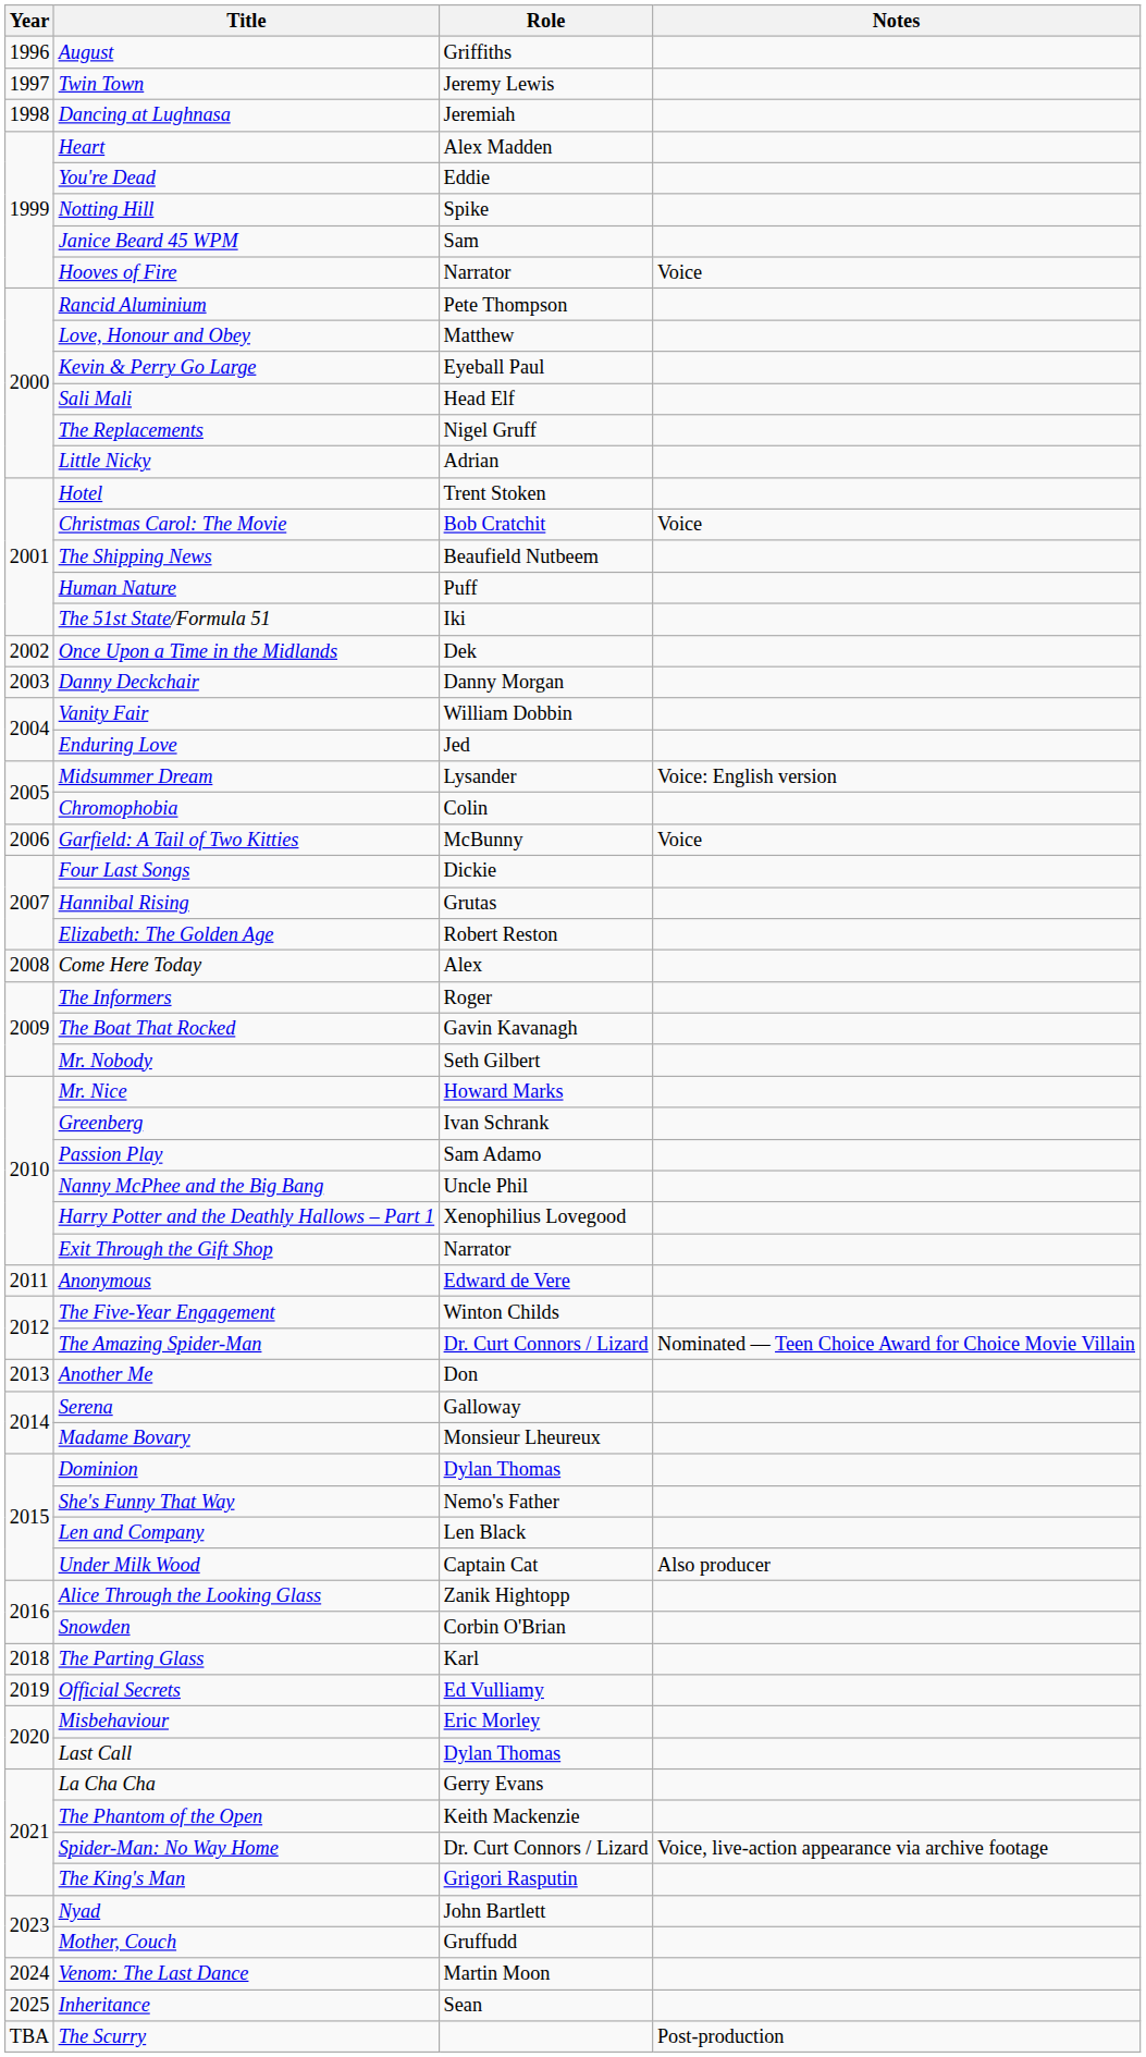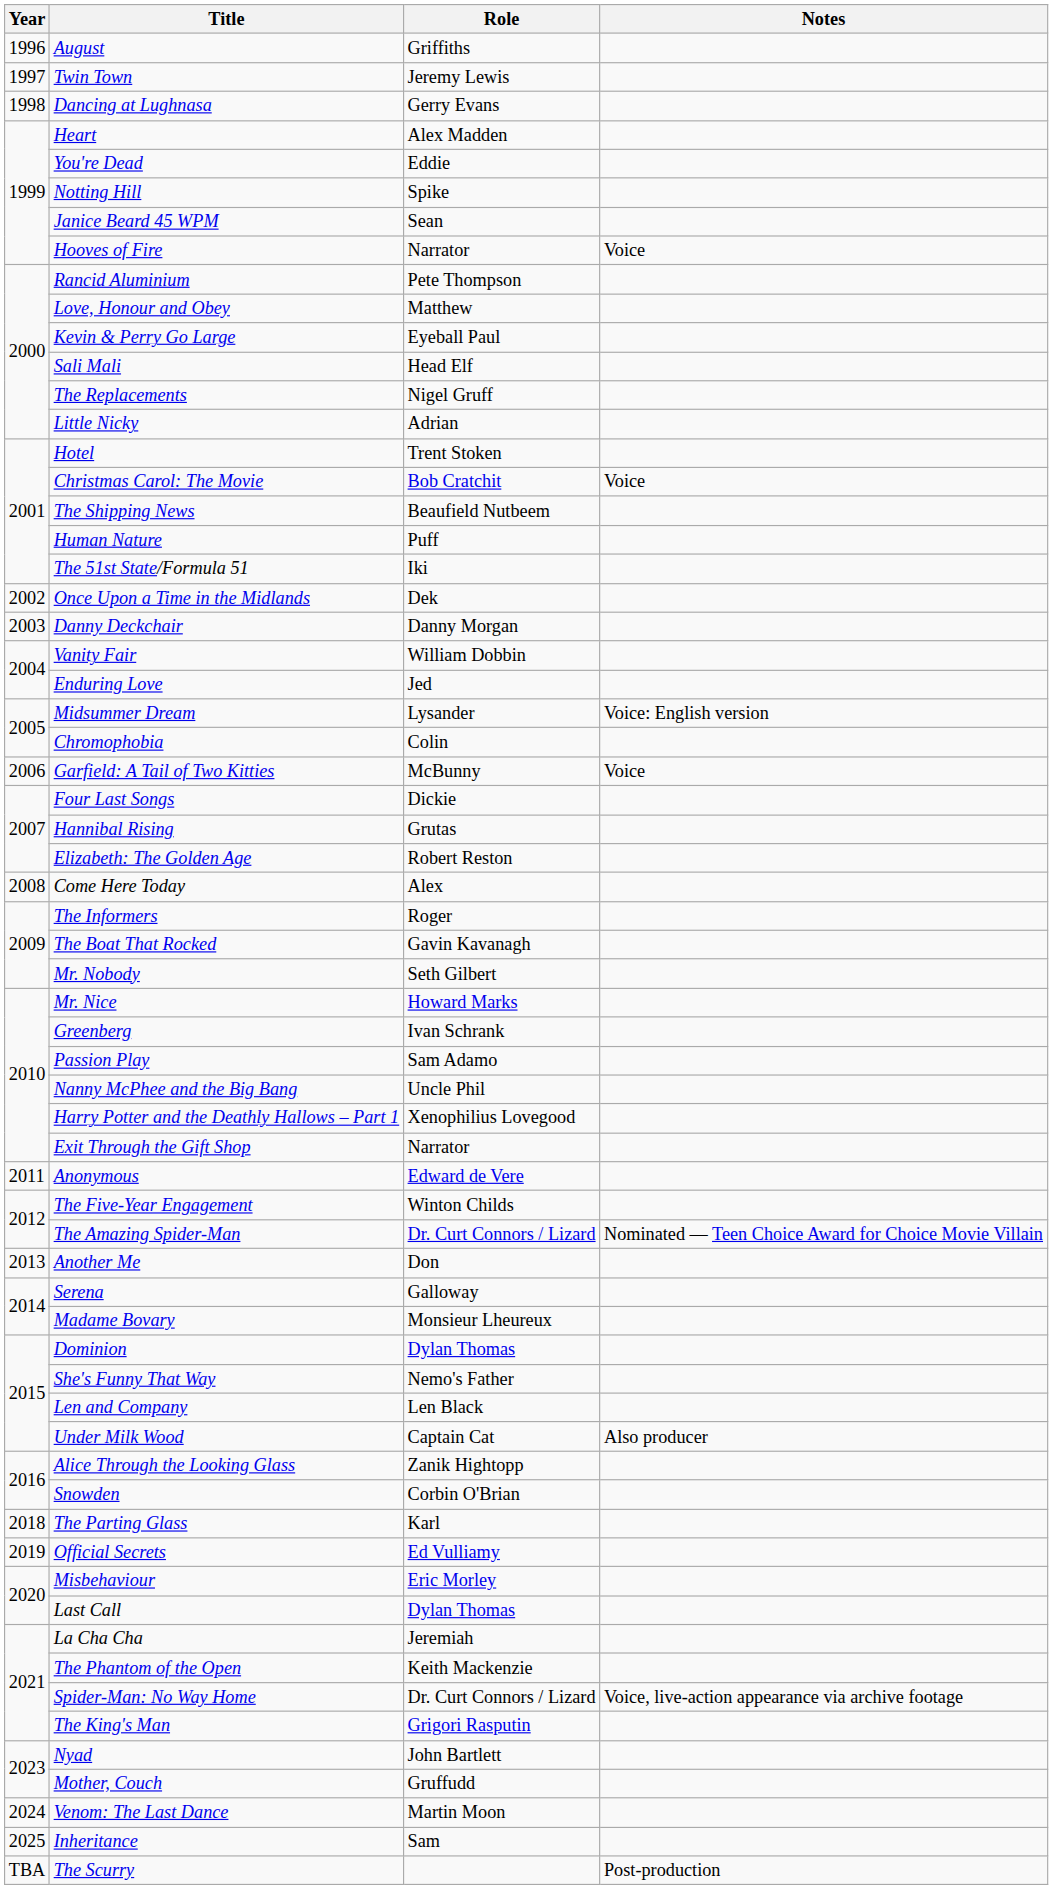 <table class="wikitable sortable">
 <tr>
 <th>Year</th>
 <th>Title</th>
 <th>Role</th>
 <th>Notes</th>
 </tr>
 <tr>
 <td>1996</td>
 <td><em><a href='#'>August</a></em></td>
 <td>Griffiths</td>
 <td></td>
 </tr>
 <tr>
 <td>1997</td>
 <td><em><a href='#'>Twin Town</a></em></td>
 <td>Jeremy Lewis</td>
 <td></td>
 </tr>
 <tr>
 <td>1998</td>
 <td><em><a href='#'>Dancing at Lughnasa</a></em></td>
-<td>Jeremiah</td>
+<td>Gerry Evans</td>
 <td></td>
 </tr>
 <tr>
 <td rowspan="5">1999</td>
 <td><em><a href='#'>Heart</a></em></td>
 <td>Alex Madden</td>
 <td></td>
 </tr>
 <tr>
 <td><em><a href='#'>You're Dead</a></em></td>
 <td>Eddie</td>
 <td></td>
 </tr>
 <tr>
 <td><em><a href='#'>Notting Hill</a></em></td>
 <td>Spike</td>
 <td></td>
 </tr>
 <tr>
 <td><em><a href='#'>Janice Beard 45 WPM</a></em></td>
-<td>Sam</td>
+<td>Sean</td>
 <td></td>
 </tr>
 <tr>
 <td><em><a href='#'>Hooves of Fire</a></em></td>
 <td>Narrator</td>
 <td>Voice</td>
 </tr>
 <tr>
 <td rowspan="6">2000</td>
 <td><em><a href='#'>Rancid Aluminium</a></em></td>
 <td>Pete Thompson</td>
 <td></td>
 </tr>
 <tr>
 <td><em><a href='#'>Love, Honour and Obey</a></em></td>
 <td>Matthew</td>
 <td></td>
 </tr>
 <tr>
 <td><em><a href='#'>Kevin & Perry Go Large</a></em></td>
 <td>Eyeball Paul</td>
 <td></td>
 </tr>
 <tr>
 <td><em><a href='#'>Sali Mali</a></em></td>
 <td>Head Elf</td>
 <td></td>
 </tr>
 <tr>
 <td><em><a href='#'>The Replacements</a></em></td>
 <td>Nigel Gruff</td>
 <td></td>
 </tr>
 <tr>
 <td><em><a href='#'>Little Nicky</a></em></td>
 <td>Adrian</td>
 <td></td>
 </tr>
 <tr>
 <td rowspan="5">2001</td>
 <td><em><a href='#'>Hotel</a></em></td>
 <td>Trent Stoken</td>
 <td></td>
 </tr>
 <tr>
 <td><em><a href='#'>Christmas Carol: The Movie</a></em></td>
 <td><a href='#'>Bob Cratchit</a></td>
 <td>Voice</td>
 </tr>
 <tr>
 <td><em><a href='#'>The Shipping News</a></em></td>
 <td>Beaufield Nutbeem</td>
 <td></td>
 </tr>
 <tr>
 <td><em><a href='#'>Human Nature</a></em></td>
 <td>Puff</td>
 <td></td>
 </tr>
 <tr>
 <td><em><a href='#'>The 51st State</a>/Formula 51</em></td>
 <td>Iki</td>
 <td></td>
 </tr>
 <tr>
 <td>2002</td>
 <td><em><a href='#'>Once Upon a Time in the Midlands</a></em></td>
 <td>Dek</td>
 <td></td>
 </tr>
 <tr>
 <td>2003</td>
 <td><em><a href='#'>Danny Deckchair</a></em></td>
 <td>Danny Morgan</td>
 <td></td>
 </tr>
 <tr>
 <td rowspan="2">2004</td>
 <td><em><a href='#'>Vanity Fair</a></em></td>
 <td>William Dobbin</td>
 <td></td>
 </tr>
 <tr>
 <td><em><a href='#'>Enduring Love</a></em></td>
 <td>Jed</td>
 <td></td>
 </tr>
 <tr>
 <td rowspan="2">2005</td>
 <td><em><a href='#'>Midsummer Dream</a></em></td>
 <td>Lysander</td>
 <td>Voice: English version</td>
 </tr>
 <tr>
 <td><em><a href='#'>Chromophobia</a></em></td>
 <td>Colin</td>
 <td></td>
 </tr>
 <tr>
 <td>2006</td>
 <td><em><a href='#'>Garfield: A Tail of Two Kitties</a></em></td>
 <td>McBunny</td>
 <td>Voice</td>
 </tr>
 <tr>
 <td rowspan="3">2007</td>
 <td><em><a href='#'>Four Last Songs</a></em></td>
 <td>Dickie</td>
 <td></td>
 </tr>
 <tr>
 <td><em><a href='#'>Hannibal Rising</a></em></td>
 <td>Grutas</td>
 <td></td>
 </tr>
 <tr>
 <td><em><a href='#'>Elizabeth: The Golden Age</a></em></td>
 <td>Robert Reston</td>
 <td></td>
 </tr>
 <tr>
 <td>2008</td>
 <td><em>Come Here Today</em></td>
 <td>Alex</td>
 <td></td>
 </tr>
 <tr>
 <td rowspan="3">2009</td>
 <td><em><a href='#'>The Informers</a></em></td>
 <td>Roger</td>
 <td></td>
 </tr>
 <tr>
 <td><em><a href='#'>The Boat That Rocked</a></em></td>
 <td>Gavin Kavanagh</td>
 <td></td>
 </tr>
 <tr>
 <td><em><a href='#'>Mr. Nobody</a></em></td>
 <td>Seth Gilbert</td>
 <td></td>
 </tr>
 <tr>
 <td rowspan="6">2010</td>
 <td><em><a href='#'>Mr. Nice</a></em></td>
 <td><a href='#'>Howard Marks</a></td>
 <td></td>
 </tr>
 <tr>
 <td><em><a href='#'>Greenberg</a></em></td>
 <td>Ivan Schrank</td>
 <td></td>
 </tr>
 <tr>
 <td><em><a href='#'>Passion Play</a></em></td>
 <td>Sam Adamo</td>
 <td></td>
 </tr>
 <tr>
 <td><em><a href='#'>Nanny McPhee and the Big Bang</a></em></td>
 <td>Uncle Phil</td>
 <td></td>
 </tr>
 <tr>
 <td><em><a href='#'>Harry Potter and the Deathly Hallows – Part 1</a></em></td>
 <td>Xenophilius Lovegood</td>
 <td></td>
 </tr>
 <tr>
 <td><em><a href='#'>Exit Through the Gift Shop</a></em></td>
 <td>Narrator</td>
 <td></td>
 </tr>
 <tr>
 <td>2011</td>
 <td><em><a href='#'>Anonymous</a></em></td>
 <td><a href='#'>Edward de Vere</a></td>
 <td></td>
 </tr>
 <tr>
 <td rowspan="2">2012</td>
 <td><em><a href='#'>The Five-Year Engagement</a></em></td>
 <td>Winton Childs</td>
 <td></td>
 </tr>
 <tr>
 <td><em><a href='#'>The Amazing Spider-Man</a></em></td>
 <td><a href='#'>Dr. Curt Connors / Lizard</a></td>
 <td>Nominated — <a href='#'>Teen Choice Award for Choice Movie Villain</a></td>
 </tr>
 <tr>
 <td>2013</td>
 <td><em><a href='#'>Another Me</a></em></td>
 <td>Don</td>
 <td></td>
 </tr>
 <tr>
 <td rowspan="2">2014</td>
 <td><em><a href='#'>Serena</a></em></td>
 <td>Galloway</td>
 <td></td>
 </tr>
 <tr>
 <td><em><a href='#'>Madame Bovary</a></em></td>
 <td>Monsieur Lheureux</td>
 <td></td>
 </tr>
 <tr>
 <td rowspan="4">2015</td>
 <td><em><a href='#'>Dominion</a></em></td>
 <td><a href='#'>Dylan Thomas</a></td>
 <td></td>
 </tr>
 <tr>
 <td><em><a href='#'>She's Funny That Way</a></em></td>
 <td>Nemo's Father</td>
 <td></td>
 </tr>
 <tr>
 <td><em><a href='#'>Len and Company</a></em></td>
 <td>Len Black</td>
 <td></td>
 </tr>
 <tr>
 <td><em><a href='#'>Under Milk Wood</a></em></td>
 <td>Captain Cat</td>
 <td>Also producer</td>
 </tr>
 <tr>
 <td rowspan="2">2016</td>
 <td><em><a href='#'>Alice Through the Looking Glass</a></em></td>
 <td>Zanik Hightopp</td>
 <td></td>
 </tr>
 <tr>
 <td><em><a href='#'>Snowden</a></em></td>
 <td>Corbin O'Brian</td>
 <td></td>
 </tr>
 <tr>
 <td>2018</td>
 <td><em><a href='#'>The Parting Glass</a></em></td>
 <td>Karl</td>
 <td></td>
 </tr>
 <tr>
 <td>2019</td>
 <td><em><a href='#'>Official Secrets</a></em></td>
 <td><a href='#'>Ed Vulliamy</a></td>
 <td></td>
 </tr>
 <tr>
 <td rowspan="2">2020</td>
 <td><em><a href='#'>Misbehaviour</a></em></td>
 <td><a href='#'>Eric Morley</a></td>
 <td></td>
 </tr>
 <tr>
 <td><em>Last Call</em></td>
 <td><a href='#'>Dylan Thomas</a></td>
 <td></td>
 </tr>
 <tr>
 <td rowspan="4">2021</td>
 <td><em>La Cha Cha</em></td>
-<td>Gerry Evans</td>
+<td>Jeremiah</td>
 <td></td>
 </tr>
 <tr>
 <td><em><a href='#'>The Phantom of the Open</a></em></td>
 <td>Keith Mackenzie</td>
 <td></td>
 </tr>
 <tr>
 <td><em><a href='#'>Spider-Man: No Way Home</a></em></td>
 <td>Dr. Curt Connors / Lizard</td>
 <td>Voice, live-action appearance via archive footage</td>
 </tr>
 <tr>
 <td><em><a href='#'>The King's Man</a></em></td>
 <td><a href='#'>Grigori Rasputin</a></td>
 <td></td>
 </tr>
 <tr>
 <td rowspan="2">2023</td>
 <td><em><a href='#'>Nyad</a></em></td>
 <td>John Bartlett</td>
 <td></td>
 </tr>
 <tr>
 <td><em><a href='#'>Mother, Couch</a></em></td>
 <td>Gruffudd</td>
 <td></td>
 </tr>
 <tr>
 <td>2024</td>
 <td><em><a href='#'>Venom: The Last Dance</a></em></td>
 <td>Martin Moon</td>
 <td></td>
 </tr>
 <tr>
 <td>2025</td>
 <td><em><a href='#'>Inheritance</a></em></td>
-<td>Sean</td>
+<td>Sam</td>
 <td></td>
 </tr>
 <tr>
 <td>TBA</td>
 <td><em><a href='#'>The Scurry</a></em></td>
 <td></td>
 <td>Post-production</td>
 </tr>
 </table>
